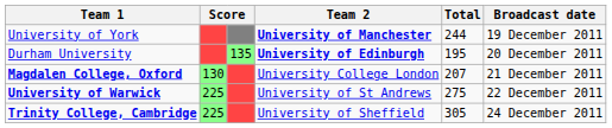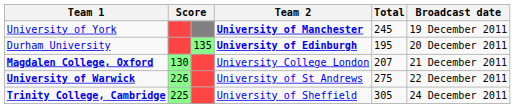 <table class="wikitable">
 <tr>
 <th>Team 1</th>
 <th colspan=2>Score</th>
 <th>Team 2</th>
 <th>Total</th>
 <th>Broadcast date</th>
 </tr>
 <tr>
 <td><a href='#'>University of York</a></td>
 <td style="background:#f44;"></td>
 <td style="background:grey"></td>
 <td><strong><a href='#'>University of Manchester</a></strong></td>
-<td>244</td>
+<td>245</td>
 <td>19 December 2011</td>
 </tr>
 <tr>
 <td><a href='#'>Durham University</a></td>
 <td style="background:#f44;"></td>
 <td style="background:#88ff88">135</td>
 <td><strong><a href='#'>University of Edinburgh</a></strong></td>
 <td>195</td>
 <td>20 December 2011</td>
 </tr>
 <tr>
 <td><strong><a href='#'>Magdalen College, Oxford</a></strong></td>
 <td style="background:#88ff88">130</td>
 <td style="background:#f44;"></td>
 <td><a href='#'>University College London</a></td>
 <td>207</td>
 <td>21 December 2011</td>
 </tr>
 <tr>
 <td><strong><a href='#'>University of Warwick</a></strong></td>
-<td style="background:#88ff88">225</td>
+<td style="background:#88ff88">226</td>
 <td style="background:#f44;"></td>
 <td><a href='#'>University of St Andrews</a></td>
 <td>275</td>
 <td>22 December 2011</td>
 </tr>
 <tr>
 <td><strong><a href='#'>Trinity College, Cambridge</a></strong></td>
 <td style="background:#88ff88">225</td>
 <td style="background:#f44;"></td>
 <td><a href='#'>University of Sheffield</a></td>
 <td>305</td>
 <td>24 December 2011</td>
 </tr>
 </table>
